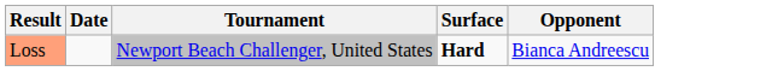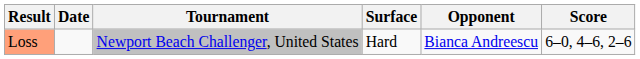 <table class="sortable wikitable">
 <tr>
 <th>Result</th>
 <th>Date</th>
 <th>Tournament</th>
 <th>Surface</th>
 <th>Opponent</th>
+<th class="unsortable">Score</th>
 </tr>
 <tr>
 <td bgcolor="FFA07A">Loss</td>
 <td><a href='#'></a></td>
 <td bgcolor="silver"><a href='#'>Newport Beach Challenger</a>, United States</td>
-<td><strong>Hard</strong></td>
+<td>Hard</td>
 <td> <a href='#'>Bianca Andreescu</a></td>
+<td>6–0, 4–6, 2–6</td>
 </tr>
 </table>
